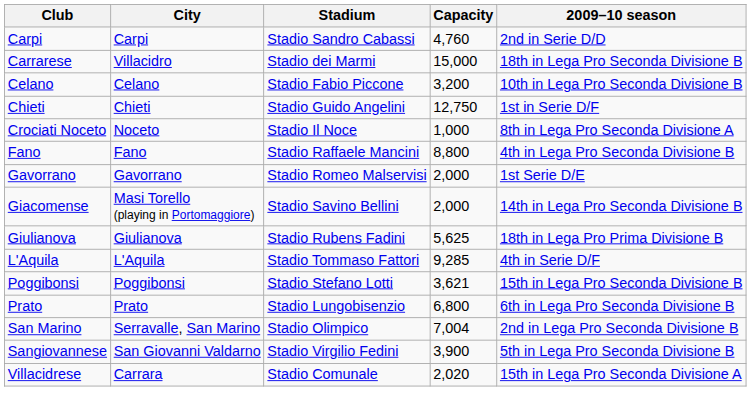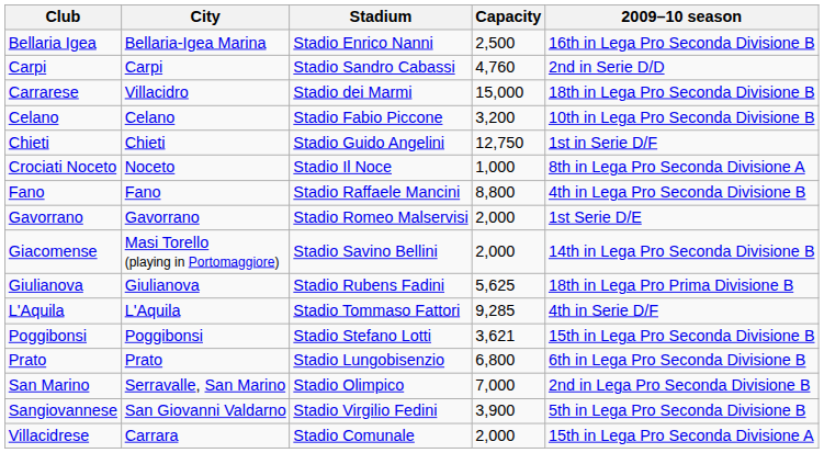 <table class="wikitable sortable">
 <tr>
 <th>Club</th>
 <th>City</th>
 <th>Stadium</th>
 <th>Capacity</th>
 <th>2009–10 season</th>
+</tr>
+<tr>
+<td><a href='#'>Bellaria Igea</a></td>
+<td><a href='#'>Bellaria-Igea Marina</a></td>
+<td><a href='#'>Stadio Enrico Nanni</a></td>
+<td>2,500</td>
+<td><a href='#'>16th in Lega Pro Seconda Divisione B</a></td>
 </tr>
 <tr>
 <td><a href='#'>Carpi</a></td>
 <td><a href='#'>Carpi</a></td>
 <td><a href='#'>Stadio Sandro Cabassi</a></td>
 <td>4,760</td>
 <td><a href='#'>2nd in Serie D/D</a></td>
 </tr>
 <tr>
 <td><a href='#'>Carrarese</a></td>
 <td><a href='#'>Villacidro</a></td>
 <td><a href='#'>Stadio dei Marmi</a></td>
 <td>15,000</td>
 <td><a href='#'>18th in Lega Pro Seconda Divisione B</a></td>
 </tr>
 <tr>
 <td><a href='#'>Celano</a></td>
 <td><a href='#'>Celano</a></td>
 <td><a href='#'>Stadio Fabio Piccone</a></td>
 <td>3,200</td>
 <td><a href='#'>10th in Lega Pro Seconda Divisione B</a></td>
 </tr>
 <tr>
 <td><a href='#'>Chieti</a></td>
 <td><a href='#'>Chieti</a></td>
 <td><a href='#'>Stadio Guido Angelini</a></td>
 <td>12,750</td>
 <td><a href='#'>1st in Serie D/F</a></td>
 </tr>
 <tr>
 <td><a href='#'>Crociati Noceto</a></td>
 <td><a href='#'>Noceto</a></td>
 <td><a href='#'>Stadio Il Noce</a></td>
 <td>1,000</td>
 <td><a href='#'>8th in Lega Pro Seconda Divisione A</a></td>
 </tr>
 <tr>
 <td><a href='#'>Fano</a></td>
 <td><a href='#'>Fano</a></td>
 <td><a href='#'>Stadio Raffaele Mancini</a></td>
 <td>8,800</td>
 <td><a href='#'>4th in Lega Pro Seconda Divisione B</a></td>
 </tr>
 <tr>
 <td><a href='#'>Gavorrano</a></td>
 <td><a href='#'>Gavorrano</a></td>
 <td><a href='#'>Stadio Romeo Malservisi</a></td>
 <td>2,000</td>
 <td><a href='#'>1st Serie D/E</a></td>
 </tr>
 <tr>
 <td><a href='#'>Giacomense</a></td>
 <td><a href='#'>Masi Torello</a><br><small>(playing in <a href='#'>Portomaggiore</a>)</small></td>
 <td><a href='#'>Stadio Savino Bellini</a></td>
 <td>2,000</td>
 <td><a href='#'>14th in Lega Pro Seconda Divisione B</a></td>
 </tr>
 <tr>
 <td><a href='#'>Giulianova</a></td>
 <td><a href='#'>Giulianova</a></td>
 <td><a href='#'>Stadio Rubens Fadini</a></td>
 <td>5,625</td>
 <td><a href='#'>18th in Lega Pro Prima Divisione B</a></td>
 </tr>
 <tr>
 <td><a href='#'>L'Aquila</a></td>
 <td><a href='#'>L'Aquila</a></td>
 <td><a href='#'>Stadio Tommaso Fattori</a></td>
 <td>9,285</td>
 <td><a href='#'>4th in Serie D/F</a></td>
 </tr>
 <tr>
 <td><a href='#'>Poggibonsi</a></td>
 <td><a href='#'>Poggibonsi</a></td>
 <td><a href='#'>Stadio Stefano Lotti</a></td>
 <td>3,621</td>
 <td><a href='#'>15th in Lega Pro Seconda Divisione B</a></td>
 </tr>
 <tr>
 <td><a href='#'>Prato</a></td>
 <td><a href='#'>Prato</a></td>
 <td><a href='#'>Stadio Lungobisenzio</a></td>
 <td>6,800</td>
 <td><a href='#'>6th in Lega Pro Seconda Divisione B</a></td>
 </tr>
 <tr>
 <td><a href='#'>San Marino</a></td>
 <td><a href='#'>Serravalle</a>, <a href='#'>San Marino</a></td>
 <td><a href='#'>Stadio Olimpico</a></td>
-<td>7,004</td>
+<td>7,000</td>
 <td><a href='#'>2nd in Lega Pro Seconda Divisione B</a></td>
 </tr>
 <tr>
 <td><a href='#'>Sangiovannese</a></td>
 <td><a href='#'>San Giovanni Valdarno</a></td>
 <td><a href='#'>Stadio Virgilio Fedini</a></td>
 <td>3,900</td>
 <td><a href='#'>5th in Lega Pro Seconda Divisione B</a></td>
 </tr>
 <tr>
 <td><a href='#'>Villacidrese</a></td>
 <td><a href='#'>Carrara</a></td>
 <td><a href='#'>Stadio Comunale</a></td>
-<td>2,020</td>
+<td>2,000</td>
 <td><a href='#'>15th in Lega Pro Seconda Divisione A</a></td>
 </tr>
 </table>
